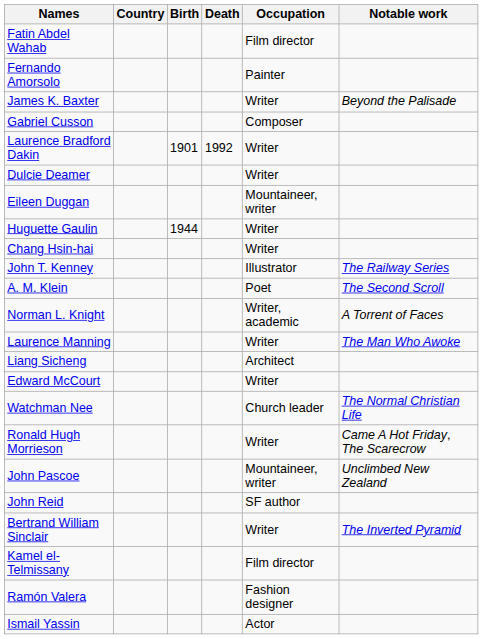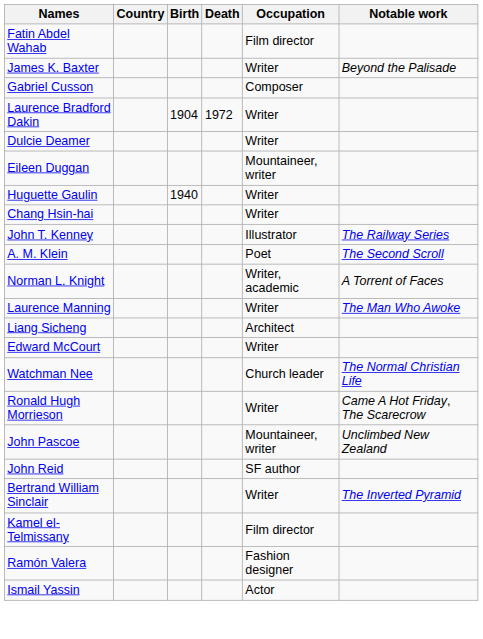 <table class="wikitable sortable" border="1" style="border-spacing:0 style="width:100%">
 <tr>
 <th>Names</th>
 <th>Country</th>
 <th>Birth</th>
 <th>Death</th>
 <th>Occupation</th>
 <th>Notable work</th>
 </tr>
 <tr>
 <td><a href='#'>Fatin Abdel Wahab</a></td>
 <td></td>
 <td></td>
 <td></td>
 <td>Film director</td>
-<td></td>
-</tr>
-<tr>
-<td><a href='#'>Fernando Amorsolo</a></td>
-<td></td>
-<td></td>
-<td></td>
-<td>Painter</td>
 <td></td>
 </tr>
 <tr>
 <td><a href='#'>James K. Baxter</a></td>
 <td></td>
 <td></td>
 <td></td>
 <td>Writer</td>
 <td><em>Beyond the Palisade</em></td>
 </tr>
 <tr>
 <td><a href='#'>Gabriel Cusson</a></td>
 <td></td>
 <td></td>
 <td></td>
 <td>Composer</td>
 <td></td>
 </tr>
 <tr>
 <td><a href='#'>Laurence Bradford Dakin</a></td>
 <td></td>
-<td>1901</td>
-<td>1992</td>
+<td>1904</td>
+<td>1972</td>
 <td>Writer</td>
 <td></td>
 </tr>
 <tr>
 <td><a href='#'>Dulcie Deamer</a></td>
 <td></td>
 <td></td>
 <td></td>
 <td>Writer</td>
 <td></td>
 </tr>
 <tr>
 <td><a href='#'>Eileen Duggan</a></td>
 <td></td>
 <td></td>
 <td></td>
 <td>Mountaineer, writer</td>
 <td></td>
 </tr>
 <tr>
 <td><a href='#'>Huguette Gaulin</a></td>
 <td></td>
-<td>1944</td>
+<td>1940</td>
 <td></td>
 <td>Writer</td>
 <td></td>
 </tr>
 <tr>
 <td><a href='#'>Chang Hsin-hai</a></td>
 <td></td>
 <td></td>
 <td></td>
 <td>Writer</td>
 <td></td>
 </tr>
 <tr>
 <td><a href='#'>John T. Kenney</a></td>
 <td></td>
 <td></td>
 <td></td>
 <td>Illustrator</td>
 <td><em><a href='#'>The Railway Series</a></em></td>
 </tr>
 <tr>
 <td><a href='#'>A. M. Klein</a></td>
 <td></td>
 <td></td>
 <td></td>
 <td>Poet</td>
 <td><em><a href='#'>The Second Scroll</a></em></td>
 </tr>
 <tr>
 <td><a href='#'>Norman L. Knight</a></td>
 <td></td>
 <td></td>
 <td></td>
 <td>Writer, academic</td>
 <td><em>A Torrent of Faces</em></td>
 </tr>
 <tr>
 <td><a href='#'>Laurence Manning</a></td>
 <td></td>
 <td></td>
 <td></td>
 <td>Writer</td>
 <td><em><a href='#'>The Man Who Awoke</a></em></td>
 </tr>
 <tr>
 <td><a href='#'>Liang Sicheng</a></td>
 <td></td>
 <td></td>
 <td></td>
 <td>Architect</td>
 <td></td>
 </tr>
 <tr>
 <td><a href='#'>Edward McCourt</a></td>
 <td></td>
 <td></td>
 <td></td>
 <td>Writer</td>
 <td></td>
 </tr>
 <tr>
 <td><a href='#'>Watchman Nee</a></td>
 <td></td>
 <td></td>
 <td></td>
 <td>Church leader</td>
 <td><em><a href='#'>The Normal Christian Life</a></em></td>
 </tr>
 <tr>
 <td><a href='#'>Ronald Hugh Morrieson</a></td>
 <td></td>
 <td></td>
 <td></td>
 <td>Writer</td>
 <td><em>Came A Hot Friday</em>, <em>The Scarecrow</em></td>
 </tr>
 <tr>
 <td><a href='#'>John Pascoe</a></td>
 <td></td>
 <td></td>
 <td></td>
 <td>Mountaineer, writer</td>
 <td><em>Unclimbed New Zealand</em></td>
 </tr>
 <tr>
 <td><a href='#'>John Reid</a></td>
 <td></td>
 <td></td>
 <td></td>
 <td>SF author</td>
 <td></td>
 </tr>
 <tr>
 <td><a href='#'>Bertrand William Sinclair</a></td>
 <td></td>
 <td></td>
 <td></td>
 <td>Writer</td>
 <td><a href='#'><em>The Inverted Pyramid</em></a></td>
 </tr>
 <tr>
 <td><a href='#'>Kamel el-Telmissany</a></td>
 <td></td>
 <td></td>
 <td></td>
 <td>Film director</td>
 <td></td>
 </tr>
 <tr>
 <td><a href='#'>Ramón Valera</a></td>
 <td></td>
 <td></td>
 <td></td>
 <td>Fashion designer</td>
 <td></td>
 </tr>
 <tr>
 <td><a href='#'>Ismail Yassin</a></td>
 <td></td>
 <td></td>
 <td></td>
 <td>Actor</td>
 <td></td>
 </tr>
 </table>
